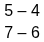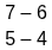 <table style="text-align:center">
 <tr>
 <th width=200></th>
 <th width=100></th>
 <th width=200></th>
 </tr>
 <tr>
 <td align=right><strong></strong></td>
-<td>5 – 4</td>
+<td>7 – 6</td>
 <td align=left></td>
 </tr>
 <tr>
 <td align=right><strong></strong></td>
-<td>7 – 6</td>
+<td>5 – 4</td>
 <td align=left></td>
 </tr>
 </table>
